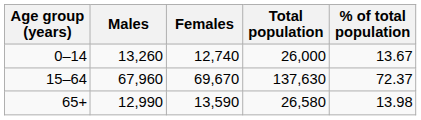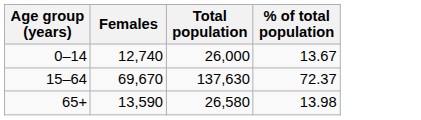 <table class="wikitable">
 <tr>
 <th width="86pt">Age group<br> (years)</th>
-<th width="75.3pt">Males</th>
 <th width="75.3pt">Females</th>
 <th width="87pt">Total<br>population</th>
 <th width="87pt">% of total<br>population</th>
 </tr>
 <tr>
 <td align="right">0–14</td>
-<td align="right">13,260</td>
 <td align="right">12,740</td>
 <td align="right">26,000</td>
 <td align="right">13.67</td>
 </tr>
 <tr>
 <td align="right">15–64</td>
-<td align="right">67,960</td>
 <td align="right">69,670</td>
 <td align="right">137,630</td>
 <td align="right">72.37</td>
 </tr>
 <tr>
 <td align="right">65+</td>
-<td align="right">12,990</td>
 <td align="right">13,590</td>
 <td align="right">26,580</td>
 <td align="right">13.98</td>
 </tr>
 </table>
